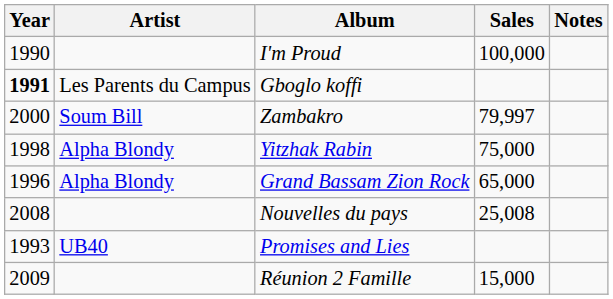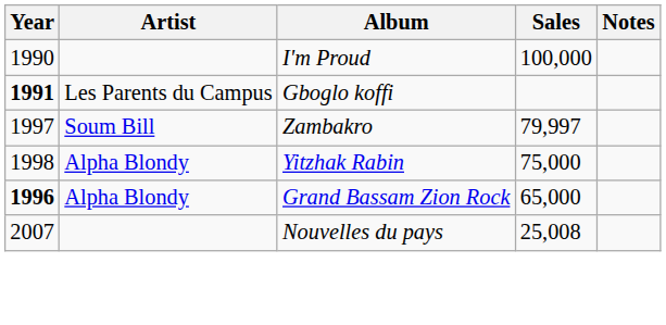 <table class="wikitable sortable">
 <tr>
 <th>Year</th>
 <th>Artist</th>
 <th>Album</th>
 <th>Sales</th>
 <th>Notes</th>
 </tr>
 <tr>
 <td>1990</td>
 <td></td>
 <td><em>I'm Proud</em></td>
 <td>100,000</td>
 <td></td>
 </tr>
 <tr>
 <td><strong>1991</strong></td>
 <td>Les Parents du Campus</td>
 <td><em>Gboglo koffi</em></td>
 <td></td>
 <td></td>
 </tr>
 <tr>
-<td>2000</td>
+<td>1997</td>
 <td><a href='#'>Soum Bill</a></td>
 <td><em>Zambakro</em></td>
 <td>79,997</td>
 <td></td>
 </tr>
 <tr>
 <td>1998</td>
 <td><a href='#'>Alpha Blondy</a></td>
 <td><em><a href='#'>Yitzhak Rabin</a></em></td>
 <td>75,000</td>
 <td></td>
 </tr>
 <tr>
-<td>1996</td>
+<td><strong>1996</strong></td>
 <td><a href='#'>Alpha Blondy</a></td>
 <td><em><a href='#'>Grand Bassam Zion Rock</a></em></td>
 <td>65,000</td>
 <td></td>
 </tr>
 <tr>
-<td>2008</td>
+<td>2007</td>
 <td></td>
 <td><em>Nouvelles du pays</em></td>
 <td>25,008</td>
 <td></td>
 </tr>
-<tr>
-<td>1993</td>
-<td><a href='#'>UB40</a></td>
-<td><em><a href='#'>Promises and Lies</a></em></td>
-<td></td>
-<td></td>
-</tr>
-<tr>
-<td>2009</td>
-<td></td>
-<td><em>Réunion 2 Famille</em></td>
-<td>15,000</td>
-<td></td>
-</tr>
 </table>
